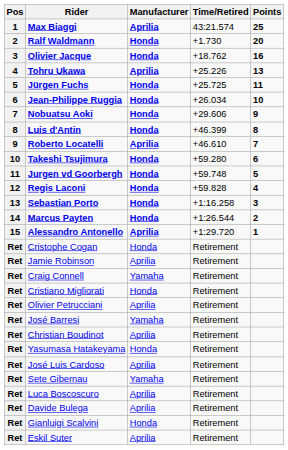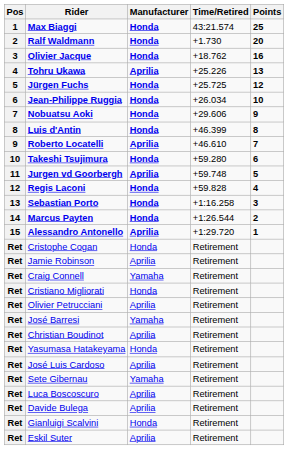 <table class="wikitable" style="font-size: 95%;">
 <tr>
 <th>Pos</th>
 <th>Rider</th>
 <th>Manufacturer</th>
 <th>Time/Retired</th>
 <th>Points</th>
 </tr>
 <tr>
 <th>1</th>
 <td> <strong><a href='#'>Max Biaggi</a></strong></td>
-<td><strong><a href='#'>Aprilia</a></strong></td>
+<td><strong><a href='#'>Honda</a></strong></td>
 <td>43:21.574</td>
 <td><strong>25</strong></td>
 </tr>
 <tr>
 <th>2</th>
 <td> <strong><a href='#'>Ralf Waldmann</a></strong></td>
 <td><strong><a href='#'>Honda</a></strong></td>
 <td>+1.730</td>
 <td><strong>20</strong></td>
 </tr>
 <tr>
 <th>3</th>
 <td> <strong><a href='#'>Olivier Jacque</a></strong></td>
 <td><strong><a href='#'>Honda</a></strong></td>
 <td>+18.762</td>
 <td><strong>16</strong></td>
 </tr>
 <tr>
 <th>4</th>
 <td> <strong><a href='#'>Tohru Ukawa</a></strong></td>
 <td><strong><a href='#'>Aprilia</a></strong></td>
 <td>+25.226</td>
 <td><strong>13</strong></td>
 </tr>
 <tr>
 <th>5</th>
 <td> <strong><a href='#'>Jürgen Fuchs</a></strong></td>
 <td><strong><a href='#'>Honda</a></strong></td>
 <td>+25.725</td>
-<td><strong>11</strong></td>
+<td><strong>12</strong></td>
 </tr>
 <tr>
 <th>6</th>
 <td> <strong><a href='#'>Jean-Philippe Ruggia</a></strong></td>
 <td><strong><a href='#'>Honda</a></strong></td>
 <td>+26.034</td>
 <td><strong>10</strong></td>
 </tr>
 <tr>
 <th>7</th>
 <td> <strong><a href='#'>Nobuatsu Aoki</a></strong></td>
 <td><strong><a href='#'>Honda</a></strong></td>
 <td>+29.606</td>
 <td><strong>9</strong></td>
 </tr>
 <tr>
 <th>8</th>
 <td> <strong><a href='#'>Luis d'Antin</a></strong></td>
 <td><strong><a href='#'>Honda</a></strong></td>
 <td>+46.399</td>
 <td><strong>8</strong></td>
 </tr>
 <tr>
 <th>9</th>
 <td> <strong><a href='#'>Roberto Locatelli</a></strong></td>
 <td><strong><a href='#'>Aprilia</a></strong></td>
 <td>+46.610</td>
 <td><strong>7</strong></td>
 </tr>
 <tr>
 <th>10</th>
 <td> <strong><a href='#'>Takeshi Tsujimura</a></strong></td>
 <td><strong><a href='#'>Honda</a></strong></td>
 <td>+59.280</td>
 <td><strong>6</strong></td>
 </tr>
 <tr>
 <th>11</th>
 <td> <strong><a href='#'>Jurgen vd Goorbergh</a></strong></td>
-<td><strong><a href='#'>Honda</a></strong></td>
+<td><strong><a href='#'>Aprilia</a></strong></td>
 <td>+59.748</td>
 <td><strong>5</strong></td>
 </tr>
 <tr>
 <th>12</th>
 <td> <strong><a href='#'>Regis Laconi</a></strong></td>
 <td><strong><a href='#'>Honda</a></strong></td>
 <td>+59.828</td>
 <td><strong>4</strong></td>
 </tr>
 <tr>
 <th>13</th>
 <td> <strong><a href='#'>Sebastian Porto</a></strong></td>
 <td><strong><a href='#'>Honda</a></strong></td>
 <td>+1:16.258</td>
 <td><strong>3</strong></td>
 </tr>
 <tr>
 <th>14</th>
 <td> <strong><a href='#'>Marcus Payten</a></strong></td>
 <td><strong><a href='#'>Honda</a></strong></td>
 <td>+1:26.544</td>
 <td><strong>2</strong></td>
 </tr>
 <tr>
 <th>15</th>
 <td> <strong><a href='#'>Alessandro Antonello</a></strong></td>
 <td><strong><a href='#'>Aprilia</a></strong></td>
 <td>+1:29.720</td>
 <td><strong>1</strong></td>
 </tr>
 <tr>
 <th>Ret</th>
 <td> <a href='#'>Cristophe Cogan</a></td>
 <td><a href='#'>Honda</a></td>
 <td>Retirement</td>
 <td></td>
 </tr>
 <tr>
 <th>Ret</th>
 <td> <a href='#'>Jamie Robinson</a></td>
 <td><a href='#'>Aprilia</a></td>
 <td>Retirement</td>
 <td></td>
 </tr>
 <tr>
 <th>Ret</th>
 <td> <a href='#'>Craig Connell</a></td>
 <td><a href='#'>Yamaha</a></td>
 <td>Retirement</td>
 <td></td>
 </tr>
 <tr>
 <th>Ret</th>
 <td> <a href='#'>Cristiano Migliorati</a></td>
 <td><a href='#'>Honda</a></td>
 <td>Retirement</td>
 <td></td>
 </tr>
 <tr>
 <th>Ret</th>
 <td> <a href='#'>Olivier Petrucciani</a></td>
 <td><a href='#'>Aprilia</a></td>
 <td>Retirement</td>
 <td></td>
 </tr>
 <tr>
 <th>Ret</th>
 <td> <a href='#'>José Barresi</a></td>
 <td><a href='#'>Yamaha</a></td>
 <td>Retirement</td>
 <td></td>
 </tr>
 <tr>
 <th>Ret</th>
 <td> <a href='#'>Christian Boudinot</a></td>
 <td><a href='#'>Aprilia</a></td>
 <td>Retirement</td>
 <td></td>
 </tr>
 <tr>
 <th>Ret</th>
 <td> <a href='#'>Yasumasa Hatakeyama</a></td>
 <td><a href='#'>Honda</a></td>
 <td>Retirement</td>
 <td></td>
 </tr>
 <tr>
 <th>Ret</th>
 <td> <a href='#'>José Luis Cardoso</a></td>
 <td><a href='#'>Aprilia</a></td>
 <td>Retirement</td>
 <td></td>
 </tr>
 <tr>
 <th>Ret</th>
 <td> <a href='#'>Sete Gibernau</a></td>
 <td><a href='#'>Yamaha</a></td>
 <td>Retirement</td>
 <td></td>
 </tr>
 <tr>
 <th>Ret</th>
 <td> <a href='#'>Luca Boscoscuro</a></td>
 <td><a href='#'>Aprilia</a></td>
 <td>Retirement</td>
 <td></td>
 </tr>
 <tr>
 <th>Ret</th>
 <td> <a href='#'>Davide Bulega</a></td>
 <td><a href='#'>Aprilia</a></td>
 <td>Retirement</td>
 <td></td>
 </tr>
 <tr>
 <th>Ret</th>
 <td> <a href='#'>Gianluigi Scalvini</a></td>
 <td><a href='#'>Honda</a></td>
 <td>Retirement</td>
 <td></td>
 </tr>
 <tr>
 <th>Ret</th>
 <td> <a href='#'>Eskil Suter</a></td>
 <td><a href='#'>Aprilia</a></td>
 <td>Retirement</td>
 <td></td>
 </tr>
 </table>
